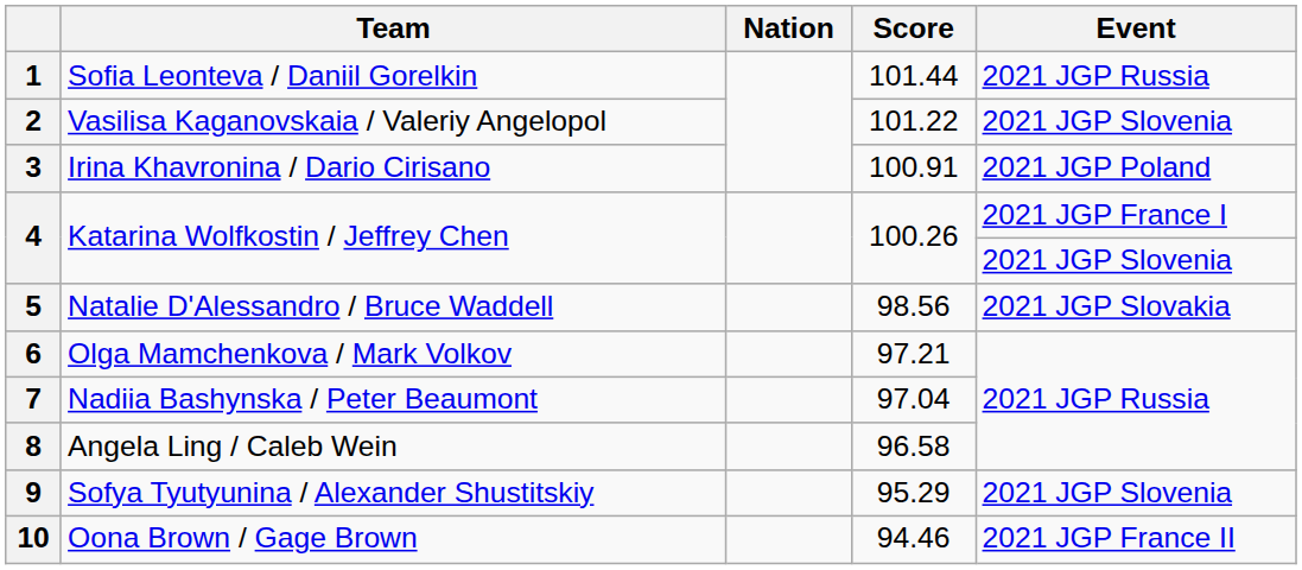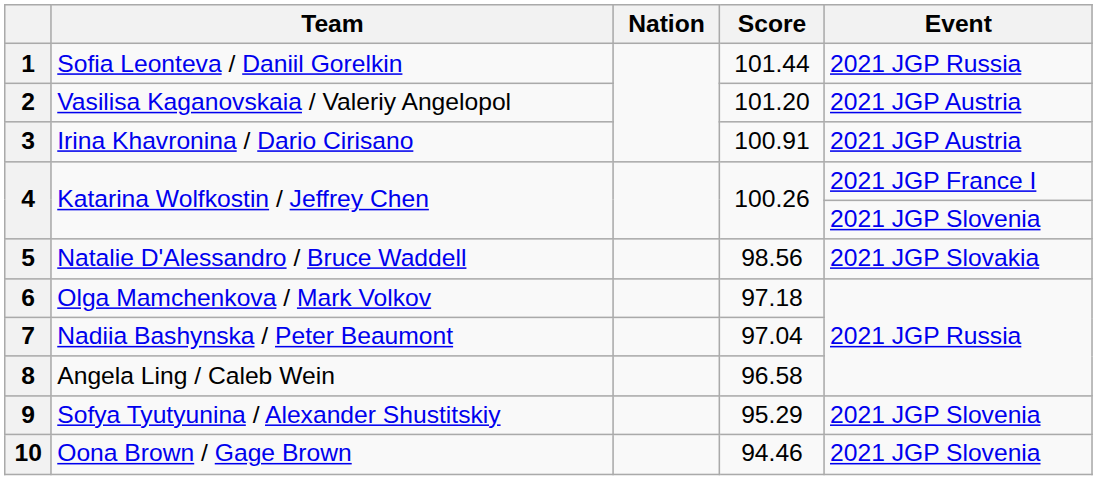 <table class="wikitable sortable" style="text-align:left; width:80%">
 <tr>
 <th scope="col"></th>
 <th scope="col">Team</th>
 <th scope="col">Nation</th>
 <th scope="col">Score</th>
 <th scope="col">Event</th>
 </tr>
 <tr>
 <th scope="row">1</th>
 <td><a href='#'>Sofia Leonteva</a> / <a href='#'>Daniil Gorelkin</a></td>
 <td rowspan="3"></td>
 <td style="text-align:center;">101.44</td>
 <td><a href='#'>2021 JGP Russia</a></td>
 </tr>
 <tr>
 <th scope="row">2</th>
 <td><a href='#'>Vasilisa Kaganovskaia</a> / Valeriy Angelopol</td>
-<td style="text-align:center;">101.22</td>
-<td><a href='#'>2021 JGP Slovenia</a></td>
+<td style="text-align:center;">101.20</td>
+<td><a href='#'>2021 JGP Austria</a></td>
 </tr>
 <tr>
 <th scope="row">3</th>
 <td><a href='#'>Irina Khavronina</a> / <a href='#'>Dario Cirisano</a></td>
 <td style="text-align:center;">100.91</td>
-<td><a href='#'>2021 JGP Poland</a></td>
+<td><a href='#'>2021 JGP Austria</a></td>
 </tr>
 <tr>
 <th rowspan=2 scope="row">4</th>
 <td rowspan=2><a href='#'>Katarina Wolfkostin</a> / <a href='#'>Jeffrey Chen</a></td>
 <td rowspan=2></td>
 <td rowspan=2 style="text-align:center;">100.26</td>
 <td><a href='#'>2021 JGP France I</a></td>
 </tr>
 <tr>
 <td><a href='#'>2021 JGP Slovenia</a></td>
 </tr>
 <tr>
 <th scope="row">5</th>
 <td><a href='#'>Natalie D'Alessandro</a> / <a href='#'>Bruce Waddell</a></td>
 <td></td>
 <td style="text-align:center;">98.56</td>
 <td><a href='#'>2021 JGP Slovakia</a></td>
 </tr>
 <tr>
 <th scope="row">6</th>
 <td><a href='#'>Olga Mamchenkova</a> / <a href='#'>Mark Volkov</a></td>
 <td></td>
-<td style="text-align:center;">97.21</td>
+<td style="text-align:center;">97.18</td>
 <td rowspan="3"><a href='#'>2021 JGP Russia</a></td>
 </tr>
 <tr>
 <th scope="row">7</th>
 <td><a href='#'>Nadiia Bashynska</a> / <a href='#'>Peter Beaumont</a></td>
 <td></td>
 <td style="text-align:center;">97.04</td>
 </tr>
 <tr>
 <th scope="row">8</th>
 <td>Angela Ling / Caleb Wein</td>
 <td></td>
 <td style="text-align:center;">96.58</td>
 </tr>
 <tr>
 <th scope="row">9</th>
 <td><a href='#'>Sofya Tyutyunina</a> / <a href='#'>Alexander Shustitskiy</a></td>
 <td></td>
 <td style="text-align:center;">95.29</td>
 <td><a href='#'>2021 JGP Slovenia</a></td>
 </tr>
 <tr>
 <th scope="row">10</th>
 <td><a href='#'>Oona Brown</a> / <a href='#'>Gage Brown</a></td>
 <td></td>
 <td style="text-align:center;">94.46</td>
-<td><a href='#'>2021 JGP France II</a></td>
+<td><a href='#'>2021 JGP Slovenia</a></td>
 </tr>
 </table>
